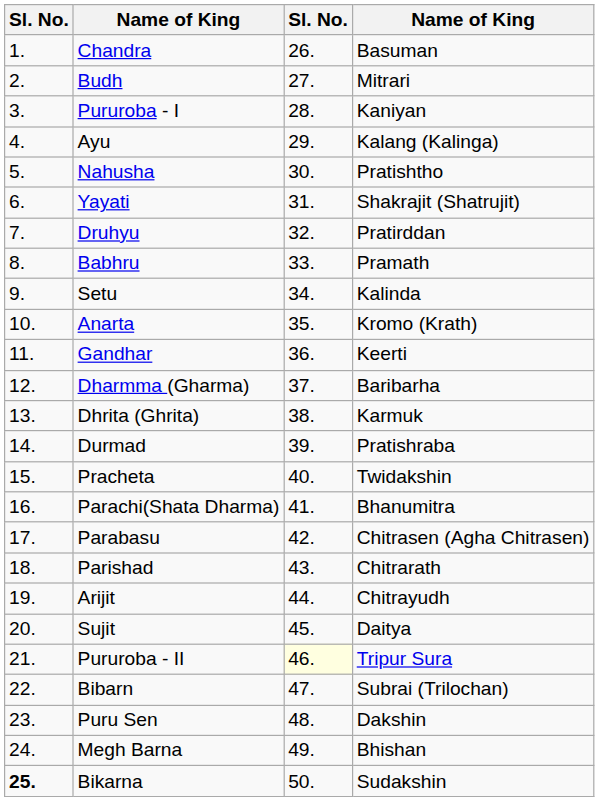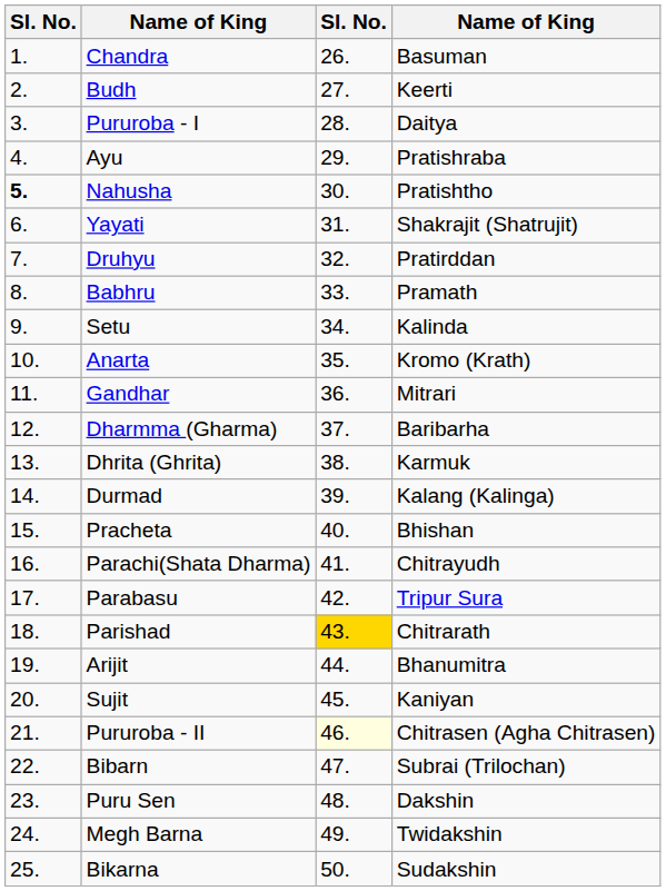 <table class = "wikitable">
 <tr>
 <th>Sl. No.</th>
 <th>Name of King</th>
 <th>Sl. No.</th>
 <th>Name of King</th>
 </tr>
 <tr>
 <td>1.</td>
 <td><a href='#'>Chandra</a></td>
 <td>26.</td>
 <td>Basuman</td>
 </tr>
 <tr>
 <td>2.</td>
 <td><a href='#'>Budh</a></td>
 <td>27.</td>
-<td>Mitrari</td>
+<td>Keerti</td>
 </tr>
 <tr>
 <td>3.</td>
 <td><a href='#'>Pururoba</a> - I</td>
 <td>28.</td>
-<td>Kaniyan</td>
+<td>Daitya</td>
 </tr>
 <tr>
 <td>4.</td>
 <td>Ayu</td>
 <td>29.</td>
-<td>Kalang (Kalinga)</td>
+<td>Pratishraba</td>
 </tr>
 <tr>
-<td>5.</td>
+<td><strong>5.</strong></td>
 <td><a href='#'>Nahusha</a></td>
 <td>30.</td>
 <td>Pratishtho</td>
 </tr>
 <tr>
 <td>6.</td>
 <td><a href='#'>Yayati</a></td>
 <td>31.</td>
 <td>Shakrajit (Shatrujit)</td>
 </tr>
 <tr>
 <td>7.</td>
 <td><a href='#'>Druhyu</a></td>
 <td>32.</td>
 <td>Pratirddan</td>
 </tr>
 <tr>
 <td>8.</td>
 <td><a href='#'>Babhru</a></td>
 <td>33.</td>
 <td>Pramath</td>
 </tr>
 <tr>
 <td>9.</td>
 <td>Setu</td>
 <td>34.</td>
 <td>Kalinda</td>
 </tr>
 <tr>
 <td>10.</td>
 <td><a href='#'>Anarta</a></td>
 <td>35.</td>
 <td>Kromo (Krath)</td>
 </tr>
 <tr>
 <td>11.</td>
 <td><a href='#'>Gandhar</a></td>
 <td>36.</td>
-<td>Keerti</td>
+<td>Mitrari</td>
 </tr>
 <tr>
 <td>12.</td>
 <td><a href='#'>Dharmma </a>(Gharma)</td>
 <td>37.</td>
 <td>Baribarha</td>
 </tr>
 <tr>
 <td>13.</td>
 <td>Dhrita (Ghrita)</td>
 <td>38.</td>
 <td>Karmuk</td>
 </tr>
 <tr>
 <td>14.</td>
 <td>Durmad</td>
 <td>39.</td>
-<td>Pratishraba</td>
+<td>Kalang (Kalinga)</td>
 </tr>
 <tr>
 <td>15.</td>
 <td>Pracheta</td>
 <td>40.</td>
-<td>Twidakshin</td>
+<td>Bhishan</td>
 </tr>
 <tr>
 <td>16.</td>
 <td>Parachi(Shata Dharma)</td>
 <td>41.</td>
-<td>Bhanumitra</td>
+<td>Chitrayudh</td>
 </tr>
 <tr>
 <td>17.</td>
 <td>Parabasu</td>
 <td>42.</td>
-<td>Chitrasen (Agha Chitrasen)</td>
+<td><a href='#'>Tripur Sura</a></td>
 </tr>
 <tr>
 <td>18.</td>
 <td>Parishad</td>
-<td>43.</td>
+<td style="background: gold;">43.</td>
 <td>Chitrarath</td>
 </tr>
 <tr>
 <td>19.</td>
 <td>Arijit</td>
 <td>44.</td>
-<td>Chitrayudh</td>
+<td>Bhanumitra</td>
 </tr>
 <tr>
 <td>20.</td>
 <td>Sujit</td>
 <td>45.</td>
-<td>Daitya</td>
+<td>Kaniyan</td>
 </tr>
 <tr>
 <td>21.</td>
 <td>Pururoba - II</td>
 <td style="background: lightyellow;">46.</td>
-<td><a href='#'>Tripur Sura</a></td>
+<td>Chitrasen (Agha Chitrasen)</td>
 </tr>
 <tr>
 <td>22.</td>
 <td>Bibarn</td>
 <td>47.</td>
 <td>Subrai (Trilochan)</td>
 </tr>
 <tr>
 <td>23.</td>
 <td>Puru Sen</td>
 <td>48.</td>
 <td>Dakshin</td>
 </tr>
 <tr>
 <td>24.</td>
 <td>Megh Barna</td>
 <td>49.</td>
-<td>Bhishan</td>
+<td>Twidakshin</td>
 </tr>
 <tr>
-<td><strong>25.</strong></td>
+<td>25.</td>
 <td>Bikarna</td>
 <td>50.</td>
 <td>Sudakshin</td>
 </tr>
 </table>
